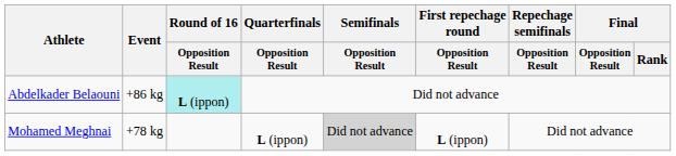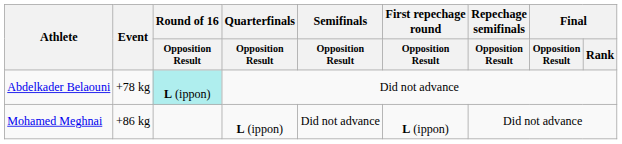 <table class="wikitable" style="font-size:90%">
 <tr>
 <th rowspan="2">Athlete</th>
 <th rowspan="2">Event</th>
 <th>Round of 16</th>
 <th>Quarterfinals</th>
 <th>Semifinals</th>
 <th>First repechage <br>round</th>
 <th>Repechage <br>semifinals</th>
 <th colspan="2">Final</th>
 </tr>
 <tr>
 <th style="line-height:1em"><small>Opposition<br>Result</small></th>
 <th style="line-height:1em"><small>Opposition<br>Result</small></th>
 <th style="line-height:1em"><small>Opposition<br>Result</small></th>
 <th style="line-height:1em"><small>Opposition<br>Result</small></th>
 <th style="line-height:1em"><small>Opposition<br>Result</small></th>
 <th style="line-height:1em"><small>Opposition<br>Result</small></th>
 <th style="line-height:1em">Rank</th>
 </tr>
 <tr>
 <td><a href='#'>Abdelkader Belaouni</a></td>
-<td>+86 kg</td>
+<td>+78 kg</td>
 <td align=center style="background: paleturquoise;"><br><strong>L</strong> (ippon)</td>
 <td align=center colspan=6>Did not advance</td>
 </tr>
 <tr>
 <td><a href='#'>Mohamed Meghnai</a></td>
-<td>+78 kg</td>
+<td>+86 kg</td>
 <td></td>
 <td align=center><br><strong>L</strong> (ippon)</td>
-<td align=center style="background: lightgrey;">Did not advance</td>
+<td align=center>Did not advance</td>
 <td align=center><br><strong>L</strong> (ippon)</td>
 <td align=center colspan=3>Did not advance</td>
 </tr>
 </table>
